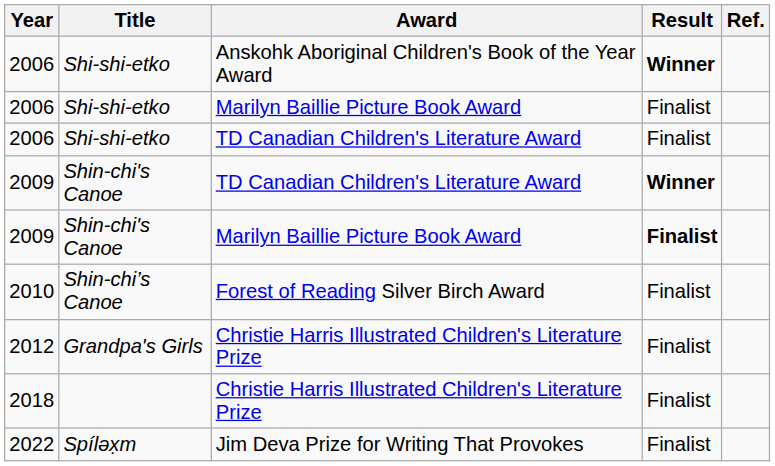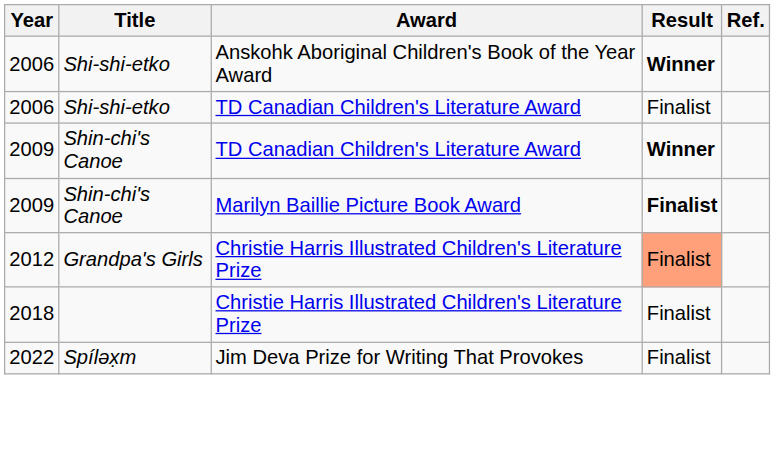 <table class="wikitable sortable mw-collapsible">
 <tr>
 <th>Year</th>
 <th>Title</th>
 <th>Award</th>
 <th>Result</th>
 <th>Ref.</th>
 </tr>
 <tr>
 <td>2006</td>
 <td><em>Shi-shi-etko</em></td>
 <td>Anskohk Aboriginal Children's Book of the Year Award</td>
 <td><strong>Winner</strong></td>
-<td></td>
-</tr>
-<tr>
-<td>2006</td>
-<td><em>Shi-shi-etko</em></td>
-<td><a href='#'>Marilyn Baillie Picture Book Award</a></td>
-<td>Finalist</td>
 <td></td>
 </tr>
 <tr>
 <td>2006</td>
 <td><em>Shi-shi-etko</em></td>
 <td><a href='#'>TD Canadian Children's Literature Award</a></td>
 <td>Finalist</td>
 <td></td>
 </tr>
 <tr>
 <td>2009</td>
 <td><em>Shin-chi's Canoe</em></td>
 <td><a href='#'>TD Canadian Children's Literature Award</a></td>
 <td><strong>Winner</strong></td>
 <td></td>
 </tr>
 <tr>
 <td>2009</td>
 <td><em>Shin-chi's Canoe</em></td>
 <td><a href='#'>Marilyn Baillie Picture Book Award</a></td>
 <td><strong>Finalist</strong></td>
 <td></td>
 </tr>
 <tr>
-<td>2010</td>
-<td><em>Shin-chi’s Canoe</em></td>
-<td><a href='#'>Forest of Reading</a> Silver Birch Award</td>
-<td>Finalist</td>
-<td></td>
-</tr>
-<tr>
 <td>2012</td>
 <td><em>Grandpa's Girls</em></td>
 <td><a href='#'>Christie Harris Illustrated Children's Literature Prize</a></td>
-<td>Finalist</td>
+<td style="background: lightsalmon;">Finalist</td>
 <td></td>
 </tr>
 <tr>
 <td>2018</td>
 <td><em></em></td>
 <td><a href='#'>Christie Harris Illustrated Children's Literature Prize</a></td>
 <td>Finalist</td>
 <td></td>
 </tr>
 <tr>
 <td>2022</td>
 <td><em>Spíləx̣m</em></td>
 <td>Jim Deva Prize for Writing That Provokes</td>
 <td>Finalist</td>
 <td></td>
 </tr>
 </table>
